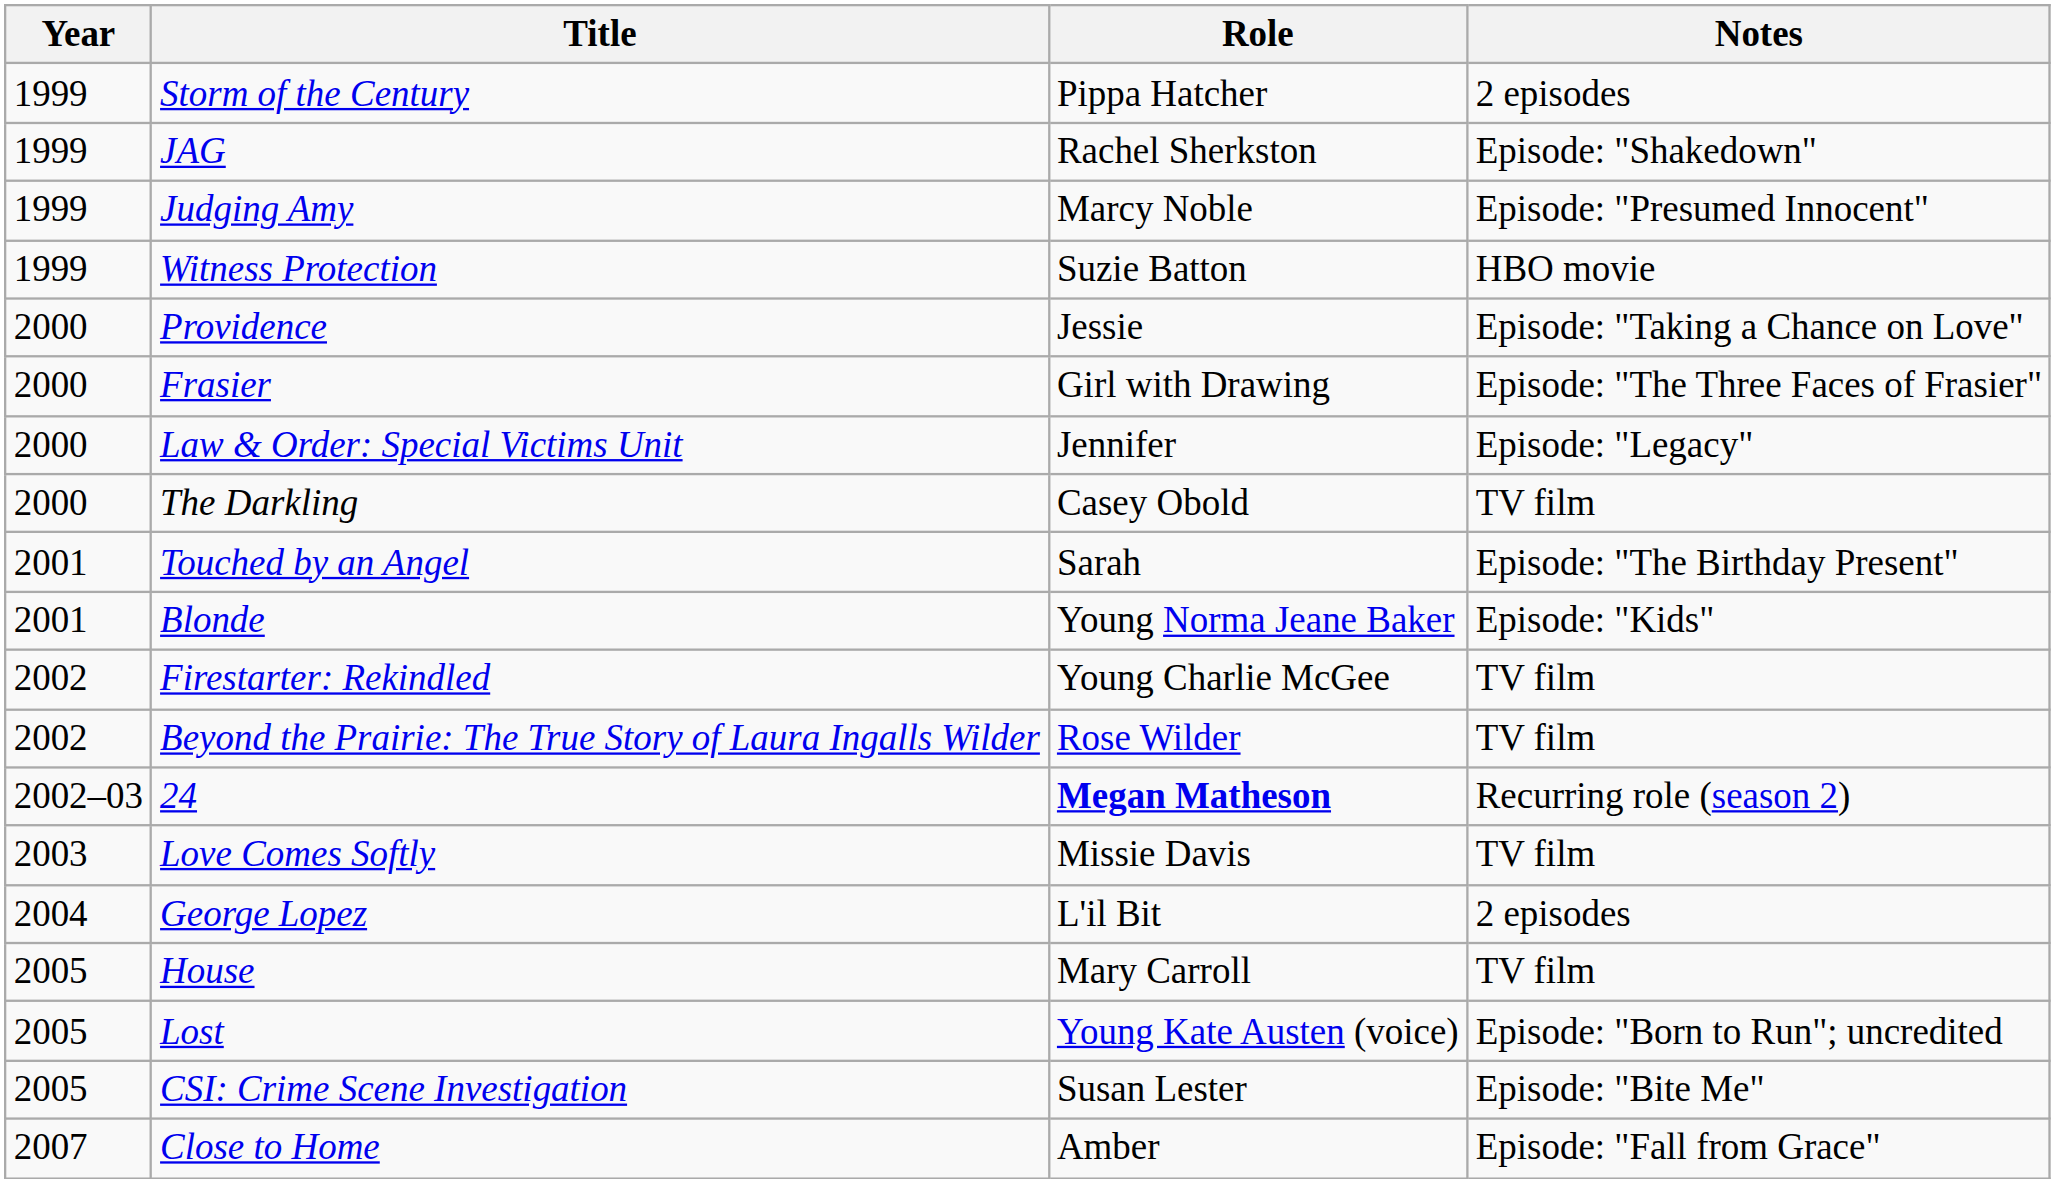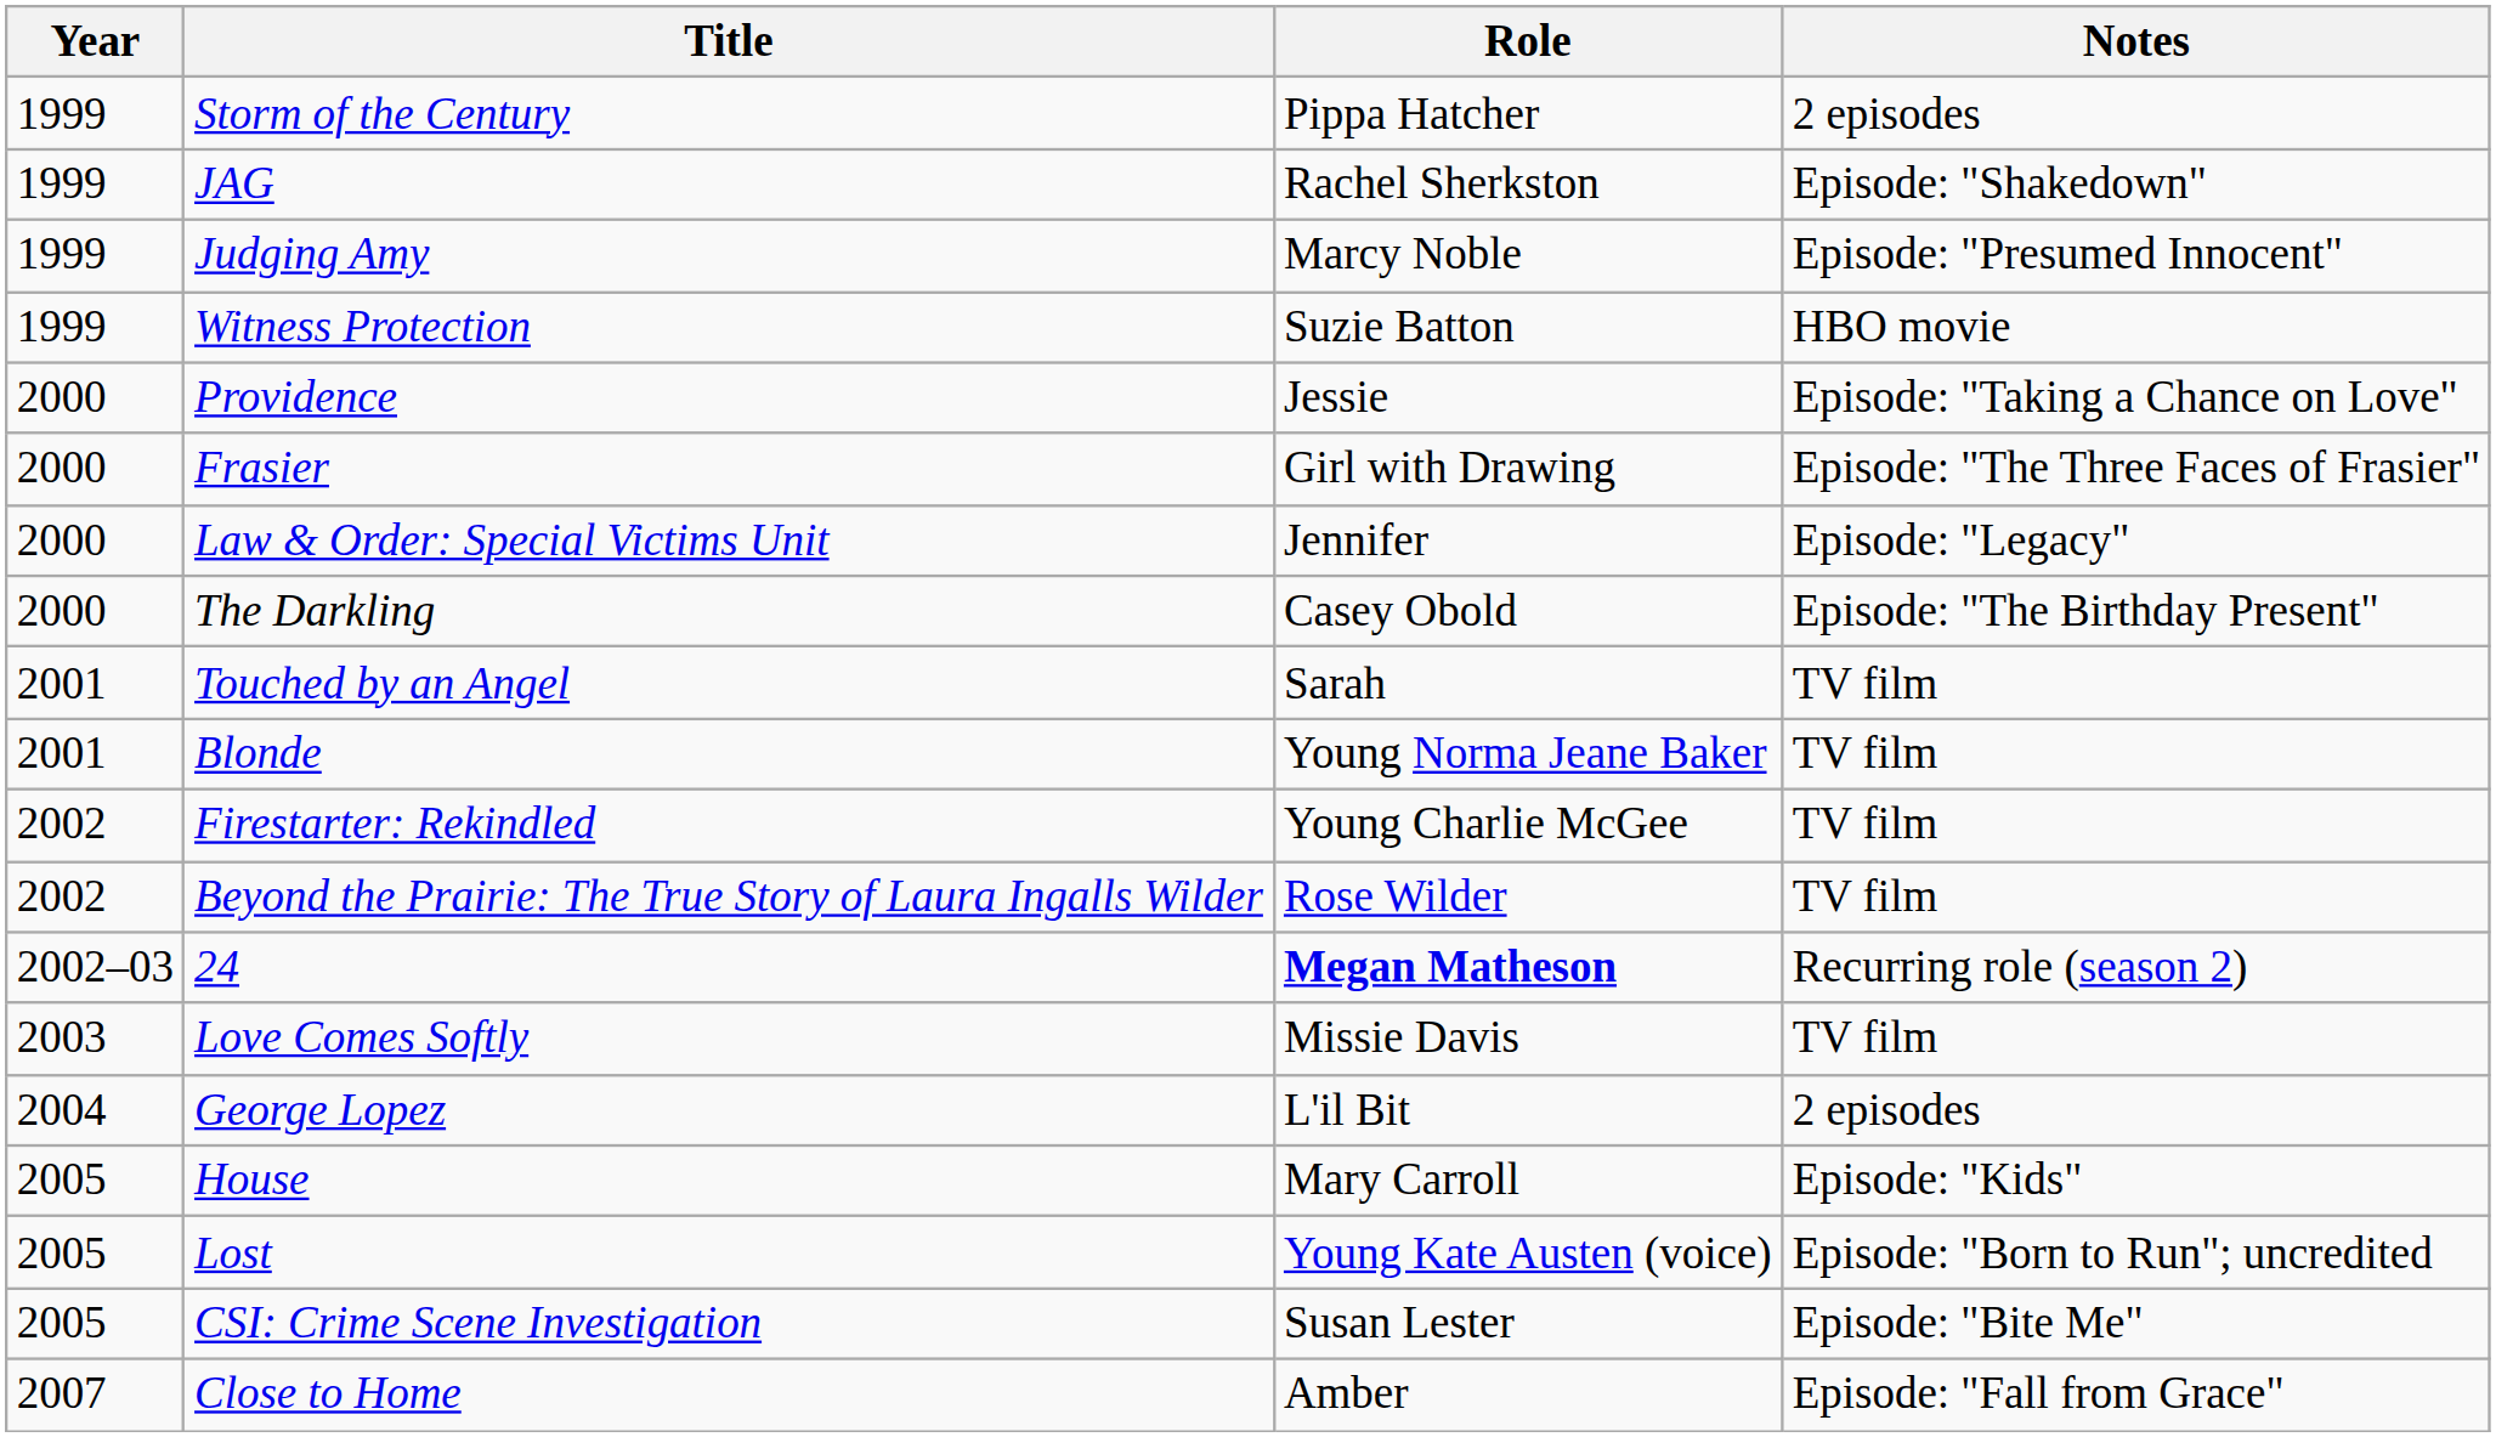 <table class="wikitable sortable">
 <tr>
 <th>Year</th>
 <th>Title</th>
 <th>Role</th>
 <th>Notes</th>
 </tr>
 <tr>
 <td>1999</td>
 <td><em><a href='#'>Storm of the Century</a></em></td>
 <td>Pippa Hatcher</td>
 <td>2 episodes</td>
 </tr>
 <tr>
 <td>1999</td>
 <td><em><a href='#'>JAG</a></em></td>
 <td>Rachel Sherkston</td>
 <td>Episode: "Shakedown"</td>
 </tr>
 <tr>
 <td>1999</td>
 <td><em><a href='#'>Judging Amy</a></em></td>
 <td>Marcy Noble</td>
 <td>Episode: "Presumed Innocent"</td>
 </tr>
 <tr>
 <td>1999</td>
 <td><em><a href='#'>Witness Protection</a></em></td>
 <td>Suzie Batton</td>
 <td>HBO movie</td>
 </tr>
 <tr>
 <td>2000</td>
 <td><em><a href='#'>Providence</a></em></td>
 <td>Jessie</td>
 <td>Episode: "Taking a Chance on Love"</td>
 </tr>
 <tr>
 <td>2000</td>
 <td><em><a href='#'>Frasier</a></em></td>
 <td>Girl with Drawing</td>
 <td>Episode: "The Three Faces of Frasier"</td>
 </tr>
 <tr>
 <td>2000</td>
 <td><em><a href='#'>Law & Order: Special Victims Unit</a></em></td>
 <td>Jennifer</td>
 <td>Episode: "Legacy"</td>
 </tr>
 <tr>
 <td>2000</td>
 <td><em>The Darkling</em></td>
 <td>Casey Obold</td>
-<td>TV film</td>
+<td>Episode: "The Birthday Present"</td>
 </tr>
 <tr>
 <td>2001</td>
 <td><em><a href='#'>Touched by an Angel</a></em></td>
 <td>Sarah</td>
-<td>Episode: "The Birthday Present"</td>
+<td>TV film</td>
 </tr>
 <tr>
 <td>2001</td>
 <td><em><a href='#'>Blonde</a></em></td>
 <td>Young <a href='#'>Norma Jeane Baker</a></td>
-<td>Episode: "Kids"</td>
+<td>TV film</td>
 </tr>
 <tr>
 <td>2002</td>
 <td><em><a href='#'>Firestarter: Rekindled</a></em></td>
 <td>Young Charlie McGee</td>
 <td>TV film</td>
 </tr>
 <tr>
 <td>2002</td>
 <td><em><a href='#'>Beyond the Prairie: The True Story of Laura Ingalls Wilder</a></em></td>
 <td><a href='#'>Rose Wilder</a></td>
 <td>TV film</td>
 </tr>
 <tr>
 <td>2002–03</td>
 <td><em><a href='#'>24</a></em></td>
 <td><strong><a href='#'>Megan Matheson</a></strong></td>
 <td>Recurring role (<a href='#'>season 2</a>)</td>
 </tr>
 <tr>
 <td>2003</td>
 <td><em><a href='#'>Love Comes Softly</a></em></td>
 <td>Missie Davis</td>
 <td>TV film</td>
 </tr>
 <tr>
 <td>2004</td>
 <td><em><a href='#'>George Lopez</a></em></td>
 <td>L'il Bit</td>
 <td>2 episodes</td>
 </tr>
 <tr>
 <td>2005</td>
 <td><em><a href='#'>House</a></em></td>
 <td>Mary Carroll</td>
-<td>TV film</td>
+<td>Episode: "Kids"</td>
 </tr>
 <tr>
 <td>2005</td>
 <td><em><a href='#'>Lost</a></em></td>
 <td><a href='#'>Young Kate Austen</a> (voice)</td>
 <td>Episode: "Born to Run"; uncredited</td>
 </tr>
 <tr>
 <td>2005</td>
 <td><em><a href='#'>CSI: Crime Scene Investigation</a></em></td>
 <td>Susan Lester</td>
 <td>Episode: "Bite Me"</td>
 </tr>
 <tr>
 <td>2007</td>
 <td><em><a href='#'>Close to Home</a></em></td>
 <td>Amber</td>
 <td>Episode: "Fall from Grace"</td>
 </tr>
 </table>
